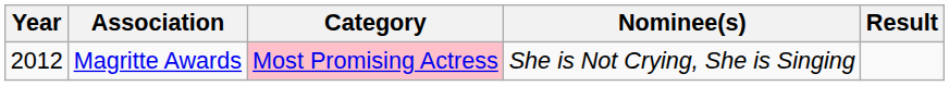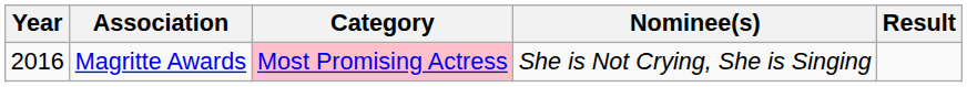 <table class="wikitable">
 <tr>
 <th>Year</th>
 <th>Association</th>
 <th>Category</th>
 <th>Nominee(s)</th>
 <th>Result</th>
 </tr>
 <tr>
-<td>2012</td>
+<td>2016</td>
 <td><a href='#'>Magritte Awards</a></td>
 <td style="background: pink;"><a href='#'>Most Promising Actress</a></td>
 <td><em>She is Not Crying, She is Singing</em></td>
 <td></td>
 </tr>
 </table>
